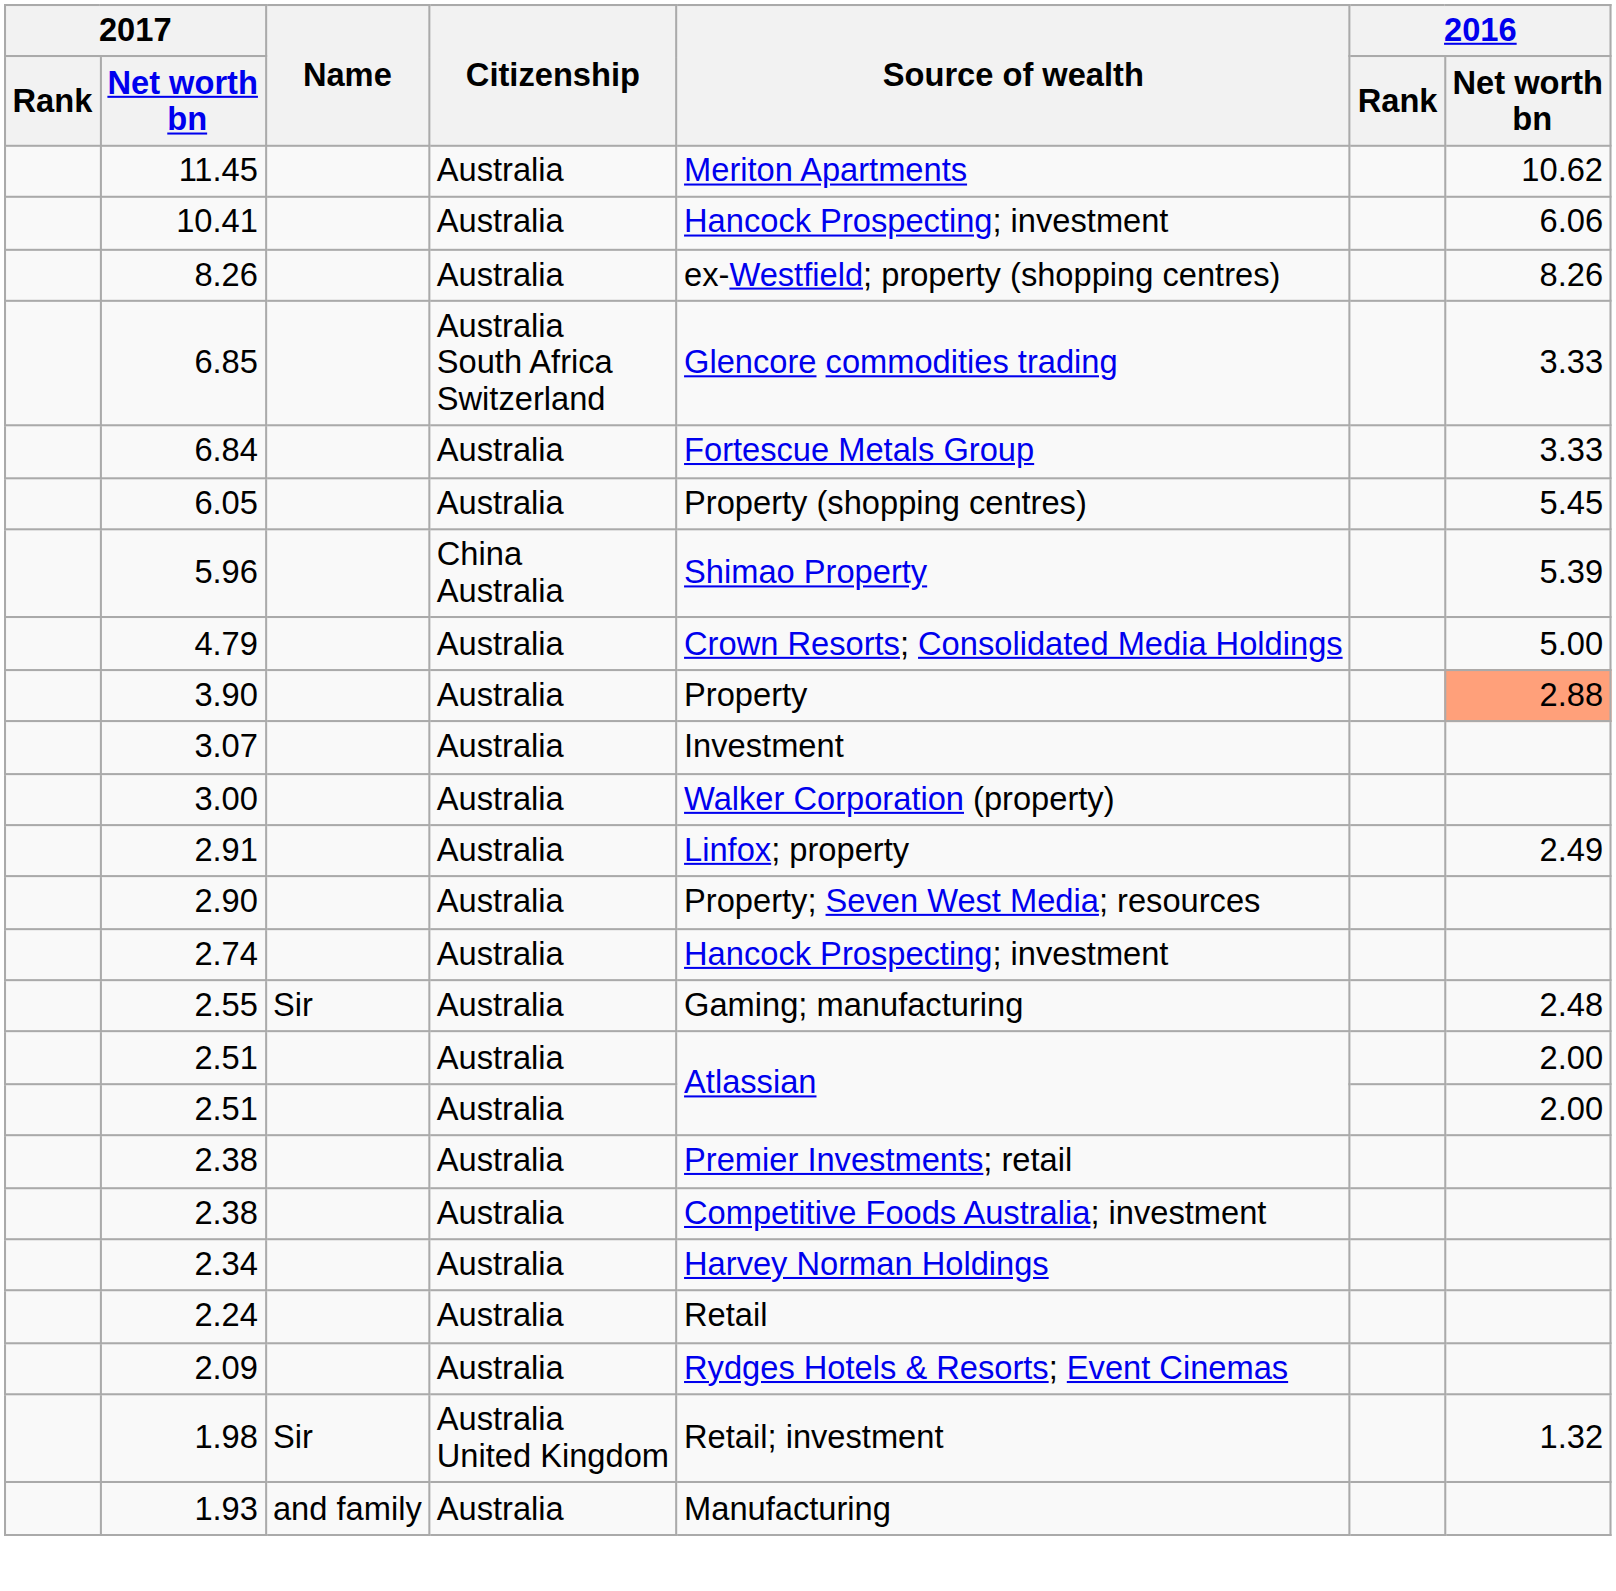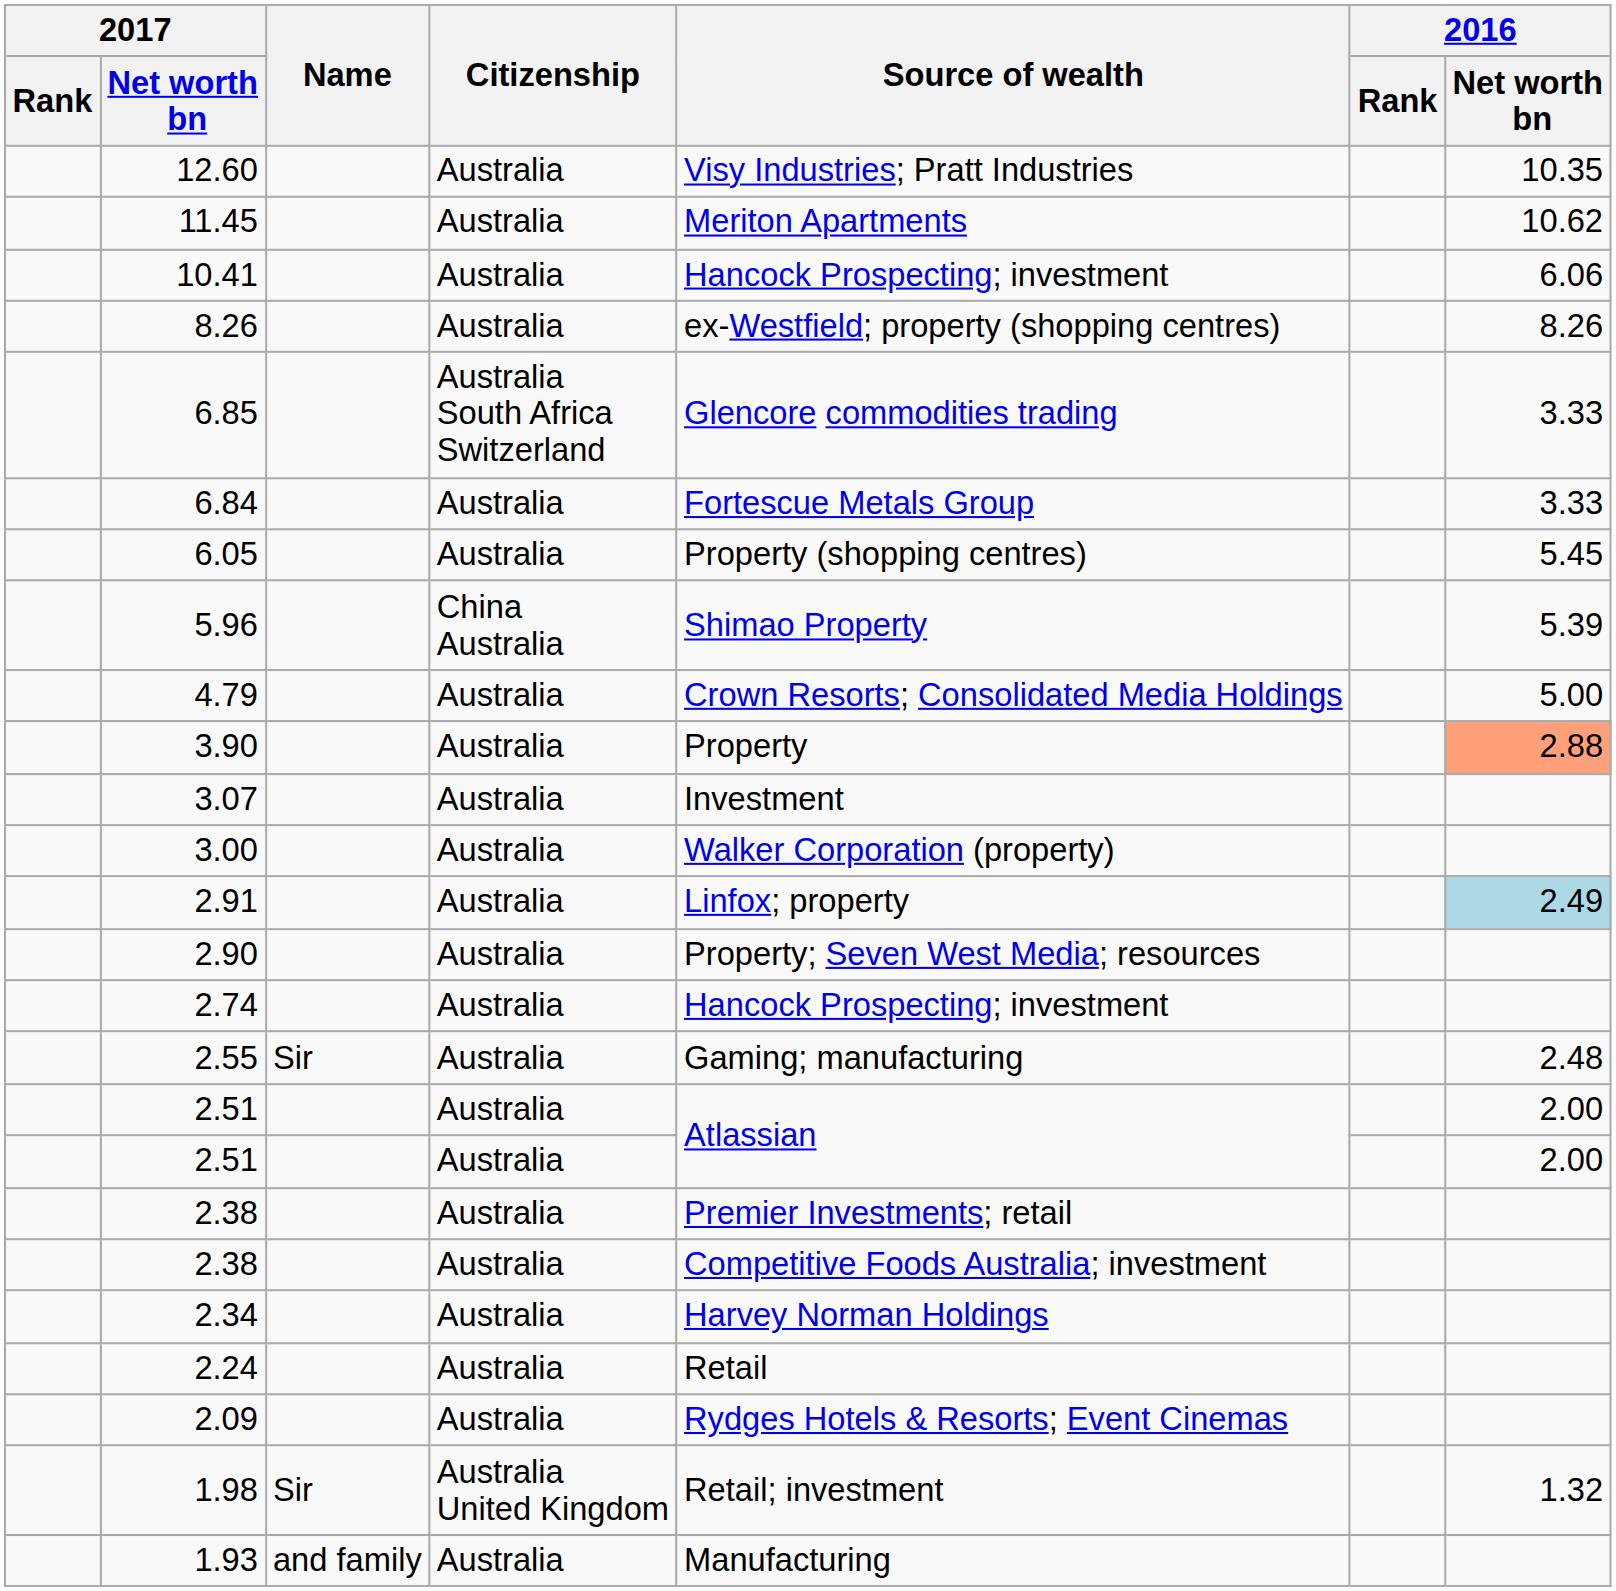 <table class="wikitable sortable">
 <tr>
 <th colspan=2>2017</th>
 <th rowspan=2>Name</th>
 <th rowspan=2>Citizenship</th>
 <th rowspan=2>Source of wealth</th>
 <th colspan=2><a href='#'>2016</a></th>
 </tr>
 <tr>
 <th>Rank</th>
 <th><a href='#'>Net worth</a><br> <a href='#'>bn</a></th>
 <th>Rank</th>
 <th>Net worth<br> bn</th>
+</tr>
+<tr>
+<td align="center"> </td>
+<td align="right">12.60 </td>
+<td></td>
+<td>Australia</td>
+<td><a href='#'>Visy Industries</a>; Pratt Industries</td>
+<td align="center"> </td>
+<td align="right">10.35 </td>
 </tr>
 <tr>
 <td align="center"> </td>
 <td align="right">11.45 </td>
 <td></td>
 <td>Australia</td>
 <td><a href='#'>Meriton Apartments</a></td>
 <td align="center"> </td>
 <td align="right">10.62 </td>
 </tr>
 <tr>
 <td align="center"> </td>
 <td align="right">10.41 </td>
 <td></td>
 <td>Australia</td>
 <td><a href='#'>Hancock Prospecting</a>; investment</td>
 <td align="center"> </td>
 <td align="right">6.06 </td>
 </tr>
 <tr>
 <td align="center"> </td>
 <td align="right">8.26 </td>
 <td></td>
 <td>Australia</td>
 <td>ex-<a href='#'>Westfield</a>; property (shopping centres)</td>
 <td align="center"> </td>
 <td align="right">8.26 </td>
 </tr>
 <tr>
 <td align="center"> </td>
 <td align="right">6.85 </td>
 <td></td>
 <td>Australia<br>South Africa<br>Switzerland</td>
 <td><a href='#'>Glencore</a> <a href='#'>commodities trading</a></td>
 <td align="center"> </td>
 <td align="right">3.33 </td>
 </tr>
 <tr>
 <td align="center"> </td>
 <td align="right">6.84 </td>
 <td></td>
 <td>Australia</td>
 <td><a href='#'>Fortescue Metals Group</a></td>
 <td align="center"> </td>
 <td align="right">3.33 </td>
 </tr>
 <tr>
 <td align="center"> </td>
 <td align="right">6.05 </td>
 <td></td>
 <td>Australia</td>
 <td>Property (shopping centres)</td>
 <td align="center"> </td>
 <td align="right">5.45 </td>
 </tr>
 <tr>
 <td align="center"> </td>
 <td align="right">5.96 </td>
 <td></td>
 <td>China<br>Australia</td>
 <td><a href='#'>Shimao Property</a></td>
 <td align="center"> </td>
 <td align="right">5.39 </td>
 </tr>
 <tr>
 <td align="center"> </td>
 <td align="right">4.79 </td>
 <td></td>
 <td>Australia</td>
 <td><a href='#'>Crown Resorts</a>; <a href='#'>Consolidated Media Holdings</a></td>
 <td align="center"> </td>
 <td align="right">5.00 </td>
 </tr>
 <tr>
 <td align="center"> </td>
 <td align="right">3.90 </td>
 <td></td>
 <td>Australia</td>
 <td>Property</td>
 <td align="center"> </td>
 <td align="right" style="background: lightsalmon;">2.88 </td>
 </tr>
 <tr>
 <td align="center"></td>
 <td align="right">3.07 </td>
 <td></td>
 <td>Australia</td>
 <td>Investment</td>
 <td align="center"></td>
 <td align="right"></td>
 </tr>
 <tr>
 <td align="center"></td>
 <td align="right">3.00</td>
 <td></td>
 <td>Australia</td>
 <td><a href='#'>Walker Corporation</a> (property)</td>
 <td align="center"></td>
 <td align="right"></td>
 </tr>
 <tr>
 <td align="center"> </td>
 <td align="right">2.91 </td>
 <td> </td>
 <td>Australia</td>
 <td><a href='#'>Linfox</a>; property</td>
 <td align="center"> </td>
-<td align="right">2.49 </td>
+<td align="right" style="background: lightblue;">2.49 </td>
 </tr>
 <tr>
 <td align="center"></td>
 <td align="right">2.90 </td>
 <td> </td>
 <td>Australia</td>
 <td>Property; <a href='#'>Seven West Media</a>; resources</td>
 <td align="center"></td>
 <td align="right"></td>
 </tr>
 <tr>
 <td align="center"> </td>
 <td align="right">2.74 </td>
 <td></td>
 <td>Australia</td>
 <td><a href='#'>Hancock Prospecting</a>; investment</td>
 <td align="center"></td>
 <td align="right"></td>
 </tr>
 <tr>
 <td align="center"> </td>
 <td align="right">2.55 </td>
 <td>Sir </td>
 <td>Australia</td>
 <td>Gaming; manufacturing</td>
 <td align="center"> </td>
 <td align="right">2.48 </td>
 </tr>
 <tr>
 <td align="center"> </td>
 <td align="right">2.51 </td>
 <td></td>
 <td>Australia</td>
 <td rowspan=2><a href='#'>Atlassian</a></td>
 <td align="center"> </td>
 <td align="right">2.00 </td>
 </tr>
 <tr>
 <td align="center"> </td>
 <td align="right">2.51 </td>
 <td></td>
 <td>Australia</td>
 <td align="center"> </td>
 <td align="right">2.00 </td>
 </tr>
 <tr>
 <td align="center"></td>
 <td align="right">2.38 </td>
 <td></td>
 <td>Australia</td>
 <td><a href='#'>Premier Investments</a>; retail</td>
 <td align="center"></td>
 <td align="right"></td>
 </tr>
 <tr>
 <td align="center"></td>
 <td align="right">2.38 </td>
 <td></td>
 <td>Australia</td>
 <td><a href='#'>Competitive Foods Australia</a>; investment</td>
 <td align="center"></td>
 <td align="right"></td>
 </tr>
 <tr>
 <td align="center"></td>
 <td align="right">2.34 </td>
 <td></td>
 <td>Australia</td>
 <td><a href='#'>Harvey Norman Holdings</a></td>
 <td align="center"></td>
 <td align="right"></td>
 </tr>
 <tr>
 <td align="center"></td>
 <td align="right">2.24</td>
 <td></td>
 <td>Australia</td>
 <td>Retail</td>
 <td align="center"></td>
 <td align="right"></td>
 </tr>
 <tr>
 <td align="center"></td>
 <td align="right">2.09 </td>
 <td></td>
 <td>Australia</td>
 <td><a href='#'>Rydges Hotels & Resorts</a>; <a href='#'>Event Cinemas</a></td>
 <td align="center"></td>
 <td align="right"></td>
 </tr>
 <tr>
 <td align="center"> </td>
 <td align="right">1.98 </td>
 <td>Sir </td>
 <td>Australia<br>United Kingdom</td>
 <td>Retail; investment</td>
 <td align="center"> </td>
 <td align="right">1.32 </td>
 </tr>
 <tr>
 <td align="center"></td>
 <td align="right">1.93</td>
 <td> and family</td>
 <td>Australia</td>
 <td>Manufacturing</td>
 <td align="center"></td>
 <td align="right"></td>
 </tr>
 </table>
